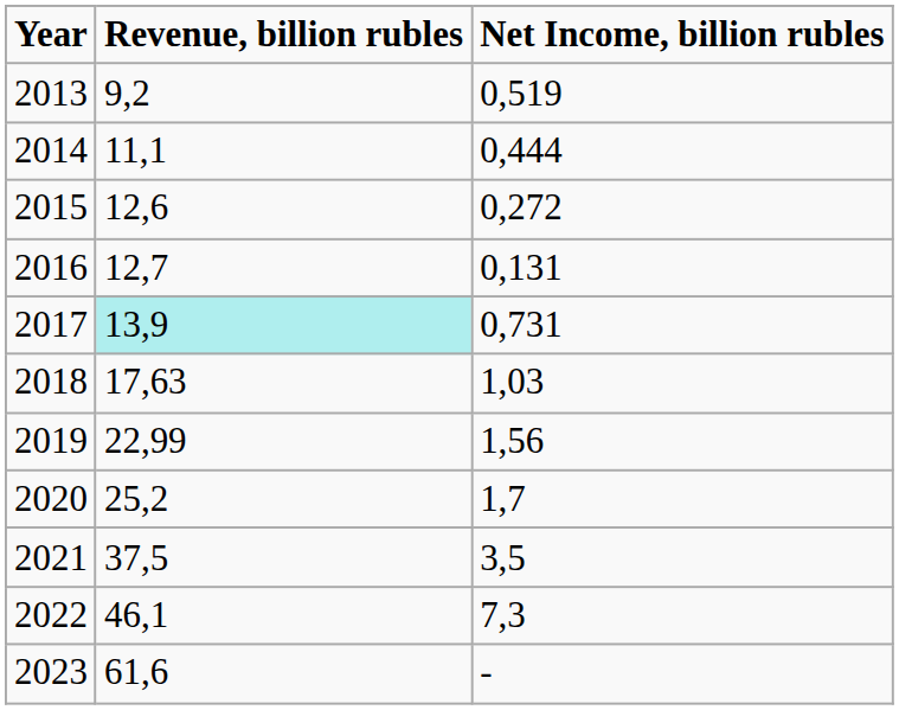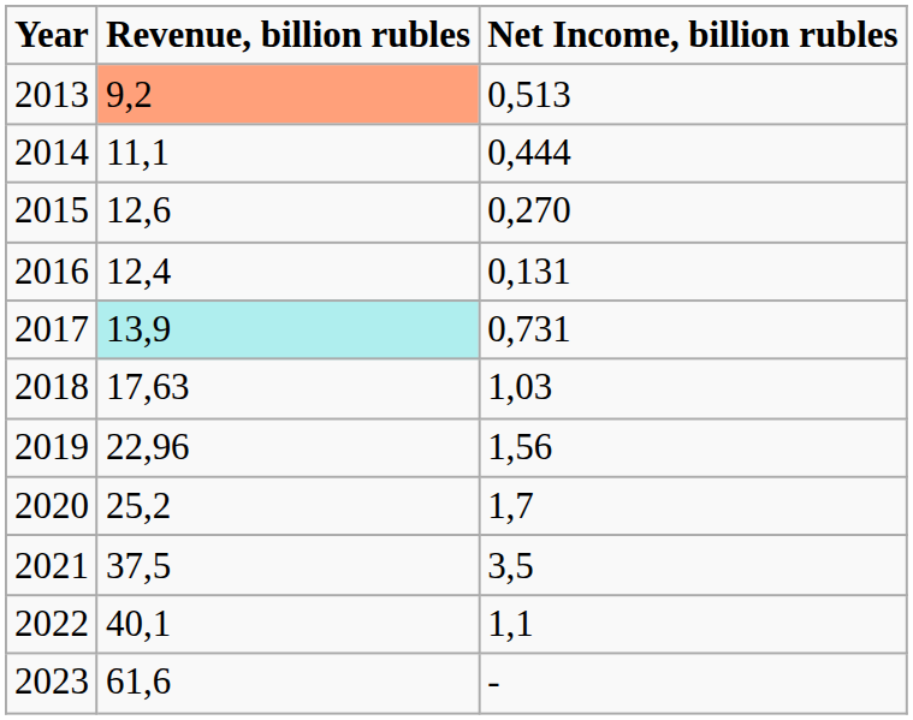 <table class="wikitable">
 <tr>
 <td><strong>Year</strong></td>
 <td><strong>Revenue, billion rubles</strong></td>
 <td><strong>Net Income, billion rubles</strong></td>
 </tr>
 <tr>
 <td>2013</td>
-<td> 9,2</td>
-<td> 0,519</td>
+<td style="background: lightsalmon;"> 9,2</td>
+<td> 0,513</td>
 </tr>
 <tr>
 <td>2014</td>
 <td> 11,1</td>
 <td> 0,444</td>
 </tr>
 <tr>
 <td>2015</td>
 <td> 12,6</td>
-<td> 0,272</td>
+<td> 0,270</td>
 </tr>
 <tr>
 <td>2016</td>
-<td> 12,7</td>
+<td> 12,4</td>
 <td> 0,131</td>
 </tr>
 <tr>
 <td>2017</td>
 <td style="background: paleturquoise;"> 13,9</td>
 <td> 0,731</td>
 </tr>
 <tr>
 <td>2018</td>
 <td> 17,63</td>
 <td> 1,03</td>
 </tr>
 <tr>
 <td>2019</td>
-<td> 22,99</td>
+<td> 22,96</td>
 <td> 1,56</td>
 </tr>
 <tr>
 <td>2020</td>
 <td> 25,2</td>
 <td> 1,7</td>
 </tr>
 <tr>
 <td>2021</td>
 <td> 37,5</td>
 <td> 3,5</td>
 </tr>
 <tr>
 <td>2022</td>
-<td> 46,1</td>
-<td> 7,3</td>
+<td> 40,1</td>
+<td> 1,1</td>
 </tr>
 <tr>
 <td>2023</td>
 <td> 61,6</td>
 <td>-</td>
 </tr>
 </table>
